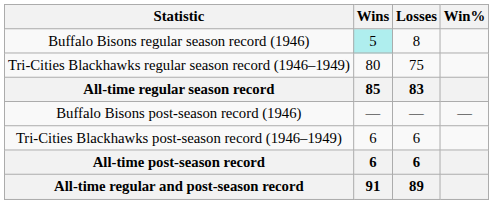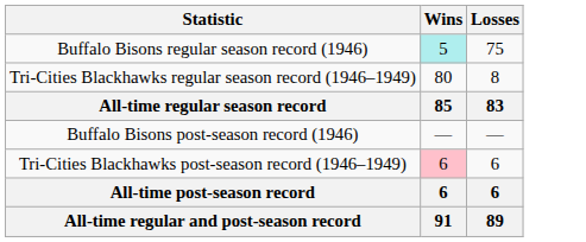 <table class="wikitable" style="text-align:center; font-size:95%">
 <tr>
 <th>Statistic</th>
 <th>Wins</th>
 <th>Losses</th>
-<th>Win%</th>
 </tr>
 <tr>
 <td>Buffalo Bisons regular season record (1946)</td>
 <td style="background: paleturquoise;">5</td>
-<td>8</td>
-<td></td>
+<td>75</td>
 </tr>
 <tr>
 <td>Tri-Cities Blackhawks regular season record (1946–1949)</td>
 <td>80</td>
-<td>75</td>
-<td></td>
+<td>8</td>
 </tr>
 <tr>
 <th><strong>All-time regular season record</strong></th>
 <th><strong>85</strong></th>
 <th><strong>83</strong></th>
-<th><strong></strong></th>
 </tr>
 <tr>
 <td>Buffalo Bisons post-season record (1946)</td>
 <td>—</td>
 <td>—</td>
-<td>—</td>
 </tr>
 <tr>
 <td>Tri-Cities Blackhawks post-season record (1946–1949)</td>
+<td style="background: pink;">6</td>
 <td>6</td>
-<td>6</td>
-<td></td>
 </tr>
 <tr>
 <th><strong>All-time post-season record</strong></th>
 <th><strong>6</strong></th>
 <th><strong>6</strong></th>
-<th><strong></strong></th>
 </tr>
 <tr>
 <th><strong>All-time regular and post-season record</strong></th>
 <th><strong>91</strong></th>
 <th><strong>89</strong></th>
-<th><strong></strong></th>
 </tr>
 </table>
